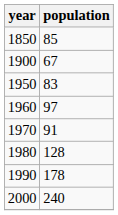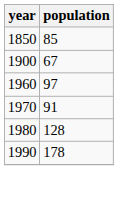 <table class="wikitable">
 <tr>
 <th>year</th>
 <th>population</th>
 </tr>
 <tr>
 <td>1850</td>
 <td>85</td>
 </tr>
 <tr>
 <td>1900</td>
 <td>67</td>
-</tr>
-<tr>
-<td>1950</td>
-<td>83</td>
 </tr>
 <tr>
 <td>1960</td>
 <td>97</td>
 </tr>
 <tr>
 <td>1970</td>
 <td>91</td>
 </tr>
 <tr>
 <td>1980</td>
 <td>128</td>
 </tr>
 <tr>
 <td>1990</td>
 <td>178</td>
 </tr>
 <tr>
-<td>2000</td>
-<td>240</td>
-</tr>
-<tr>
 </tr>
 </table>
